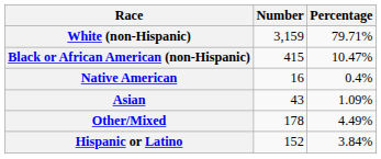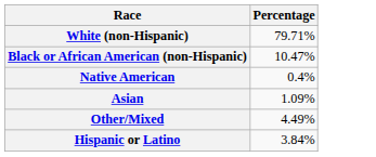 <table class="wikitable" style="text-align:right">
 <tr>
 <th scope="col">Race</th>
-<th scope="col">Number</th>
 <th scope="col">Percentage</th>
 </tr>
 <tr>
 <th scope="row"><a href='#'>White</a> (non-Hispanic)</th>
-<td>3,159</td>
 <td>79.71%</td>
 </tr>
 <tr>
 <th scope="row"><a href='#'>Black or African American</a> (non-Hispanic)</th>
-<td>415</td>
 <td>10.47%</td>
 </tr>
 <tr>
 <th scope="row"><a href='#'>Native American</a></th>
-<td>16</td>
 <td>0.4%</td>
 </tr>
 <tr>
 <th scope="row"><a href='#'>Asian</a></th>
-<td>43</td>
 <td>1.09%</td>
 </tr>
 <tr>
 <th scope="row"><a href='#'>Other/Mixed</a></th>
-<td>178</td>
 <td>4.49%</td>
 </tr>
 <tr>
 <th scope="row"><a href='#'>Hispanic</a> or <a href='#'>Latino</a></th>
-<td>152</td>
 <td>3.84%</td>
 </tr>
 </table>
